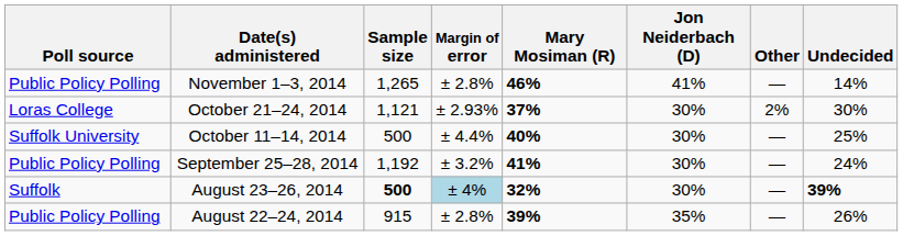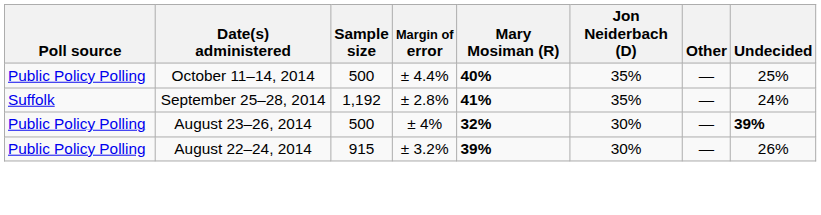 <table class="wikitable">
 <tr valign= bottom>
 <th style="width:150px;">Poll source</th>
 <th style="width:175px;">Date(s)<br>administered</th>
 <th class=small>Sample<br>size</th>
 <th class=small><small>Margin of</small><br>error</th>
 <th style="width:110px;">Mary<br>Mosiman (R)</th>
 <th style="width:110px;">Jon<br>Neiderbach (D)</th>
 <th>Other</th>
 <th>Undecided</th>
 </tr>
 <tr>
 <td><a href='#'>Public Policy Polling</a></td>
-<td align=center>November 1–3, 2014</td>
-<td align=center>1,265</td>
-<td align=center>± 2.8%</td>
-<td><strong>46%</strong></td>
-<td align=center>41%</td>
-<td align=center>—</td>
-<td align=center>14%</td>
-</tr>
-<tr>
-<td><a href='#'>Loras College</a></td>
-<td align=center>October 21–24, 2014</td>
-<td align=center>1,121</td>
-<td align=center>± 2.93%</td>
-<td><strong>37%</strong></td>
-<td align=center>30%</td>
-<td align=center>2%</td>
-<td align=center>30%</td>
-</tr>
-<tr>
-<td><a href='#'>Suffolk University</a></td>
 <td align=center>October 11–14, 2014</td>
 <td align=center>500</td>
 <td align=center>± 4.4%</td>
 <td><strong>40%</strong></td>
-<td align=center>30%</td>
+<td align=center>35%</td>
 <td align=center>—</td>
 <td align=center>25%</td>
 </tr>
 <tr>
-<td><a href='#'>Public Policy Polling</a></td>
+<td><a href='#'>Suffolk</a></td>
 <td align=center>September 25–28, 2014</td>
 <td align=center>1,192</td>
-<td align=center>± 3.2%</td>
+<td align=center>± 2.8%</td>
 <td><strong>41%</strong></td>
-<td align=center>30%</td>
+<td align=center>35%</td>
 <td align=center>—</td>
 <td align=center>24%</td>
 </tr>
 <tr>
-<td><a href='#'>Suffolk</a></td>
+<td><a href='#'>Public Policy Polling</a></td>
 <td align=center>August 23–26, 2014</td>
-<td align=center><strong>500</strong></td>
-<td align=center style="background: lightblue;">± 4%</td>
+<td align=center>500</td>
+<td align=center>± 4%</td>
 <td><strong>32%</strong></td>
 <td align=center>30%</td>
 <td align=center>—</td>
 <td><strong>39%</strong></td>
 </tr>
 <tr>
 <td><a href='#'>Public Policy Polling</a></td>
 <td align=center>August 22–24, 2014</td>
 <td align=center>915</td>
-<td align=center>± 2.8%</td>
+<td align=center>± 3.2%</td>
 <td><strong>39%</strong></td>
-<td align=center>35%</td>
+<td align=center>30%</td>
 <td align=center>—</td>
 <td align=center>26%</td>
 </tr>
 </table>
